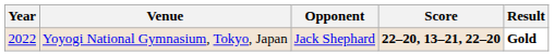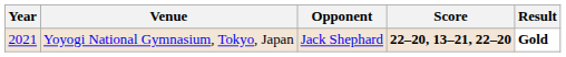 <table class="sortable wikitable" style="font-size: 90%;">
 <tr>
 <th>Year</th>
 <th>Venue</th>
 <th>Opponent</th>
 <th>Score</th>
 <th>Result</th>
 </tr>
 <tr style="background:#F3E6D7">
-<td align="center"><a href='#'>2022</a></td>
+<td align="center"><a href='#'>2021</a></td>
 <td align="left"><a href='#'>Yoyogi National Gymnasium</a>, <a href='#'>Tokyo</a>, Japan</td>
 <td align="left"> <a href='#'>Jack Shephard</a></td>
 <td align="left"><strong>22–20, 13–21, 22–20</strong></td>
 <td style="text-align:left; background:white"> <strong>Gold</strong></td>
 </tr>
 </table>
